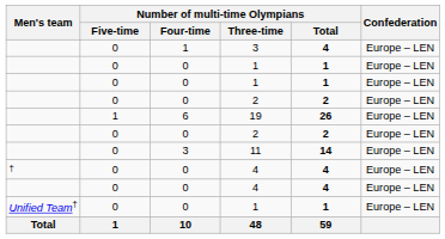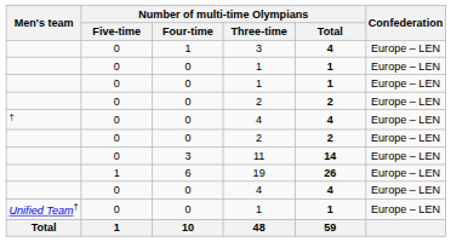 <table class="wikitable sortable" style="text-align: center; font-size: 90%; margin-left: 1em;">
 <tr>
 <th rowspan="2">Men's team</th>
 <th colspan="4">Number of multi-time Olympians</th>
 <th rowspan="2">Confederation</th>
 </tr>
 <tr>
 <th style="width: 6em;">Five-time</th>
 <th style="width: 6em;">Four-time</th>
 <th style="width: 6em;">Three-time</th>
 <th style="width: 6em;">Total</th>
 </tr>
 <tr>
 <td style="text-align: left;"></td>
 <td>0</td>
 <td>1</td>
 <td>3</td>
 <td><strong>4</strong></td>
 <td>Europe – LEN</td>
 </tr>
 <tr>
 <td style="text-align: left;"></td>
 <td>0</td>
 <td>0</td>
 <td>1</td>
 <td><strong>1</strong></td>
 <td>Europe – LEN</td>
 </tr>
 <tr>
 <td style="text-align: left;"></td>
 <td>0</td>
 <td>0</td>
 <td>1</td>
 <td><strong>1</strong></td>
 <td>Europe – LEN</td>
 </tr>
 <tr>
 <td style="text-align: left;"></td>
 <td>0</td>
 <td>0</td>
 <td>2</td>
 <td><strong>2</strong></td>
 <td>Europe – LEN</td>
 </tr>
 <tr>
-<td style="text-align: left;"></td>
-<td>1</td>
-<td>6</td>
-<td>19</td>
-<td><strong>26</strong></td>
+<td style="text-align: left;"><em></em><sup>†</sup></td>
+<td>0</td>
+<td>0</td>
+<td>4</td>
+<td><strong>4</strong></td>
 <td>Europe – LEN</td>
 </tr>
 <tr>
 <td style="text-align: left;"></td>
 <td>0</td>
 <td>0</td>
 <td>2</td>
 <td><strong>2</strong></td>
 <td>Europe – LEN</td>
 </tr>
 <tr>
 <td style="text-align: left;"></td>
 <td>0</td>
 <td>3</td>
 <td>11</td>
 <td><strong>14</strong></td>
 <td>Europe – LEN</td>
 </tr>
 <tr>
-<td style="text-align: left;"><em></em><sup>†</sup></td>
-<td>0</td>
-<td>0</td>
-<td>4</td>
-<td><strong>4</strong></td>
+<td style="text-align: left;"></td>
+<td>1</td>
+<td>6</td>
+<td>19</td>
+<td><strong>26</strong></td>
 <td>Europe – LEN</td>
 </tr>
 <tr>
 <td style="text-align: left;"></td>
 <td>0</td>
 <td>0</td>
 <td>4</td>
 <td><strong>4</strong></td>
 <td>Europe – LEN</td>
 </tr>
 <tr>
 <td style="text-align: left;"><em> <a href='#'>Unified Team</a></em><sup>†</sup></td>
 <td>0</td>
 <td>0</td>
 <td>1</td>
 <td><strong>1</strong></td>
 <td>Europe – LEN</td>
 </tr>
 <tr>
 <th>Total</th>
 <th>1</th>
 <th>10</th>
 <th>48</th>
 <th>59</th>
 <th></th>
 </tr>
 </table>
